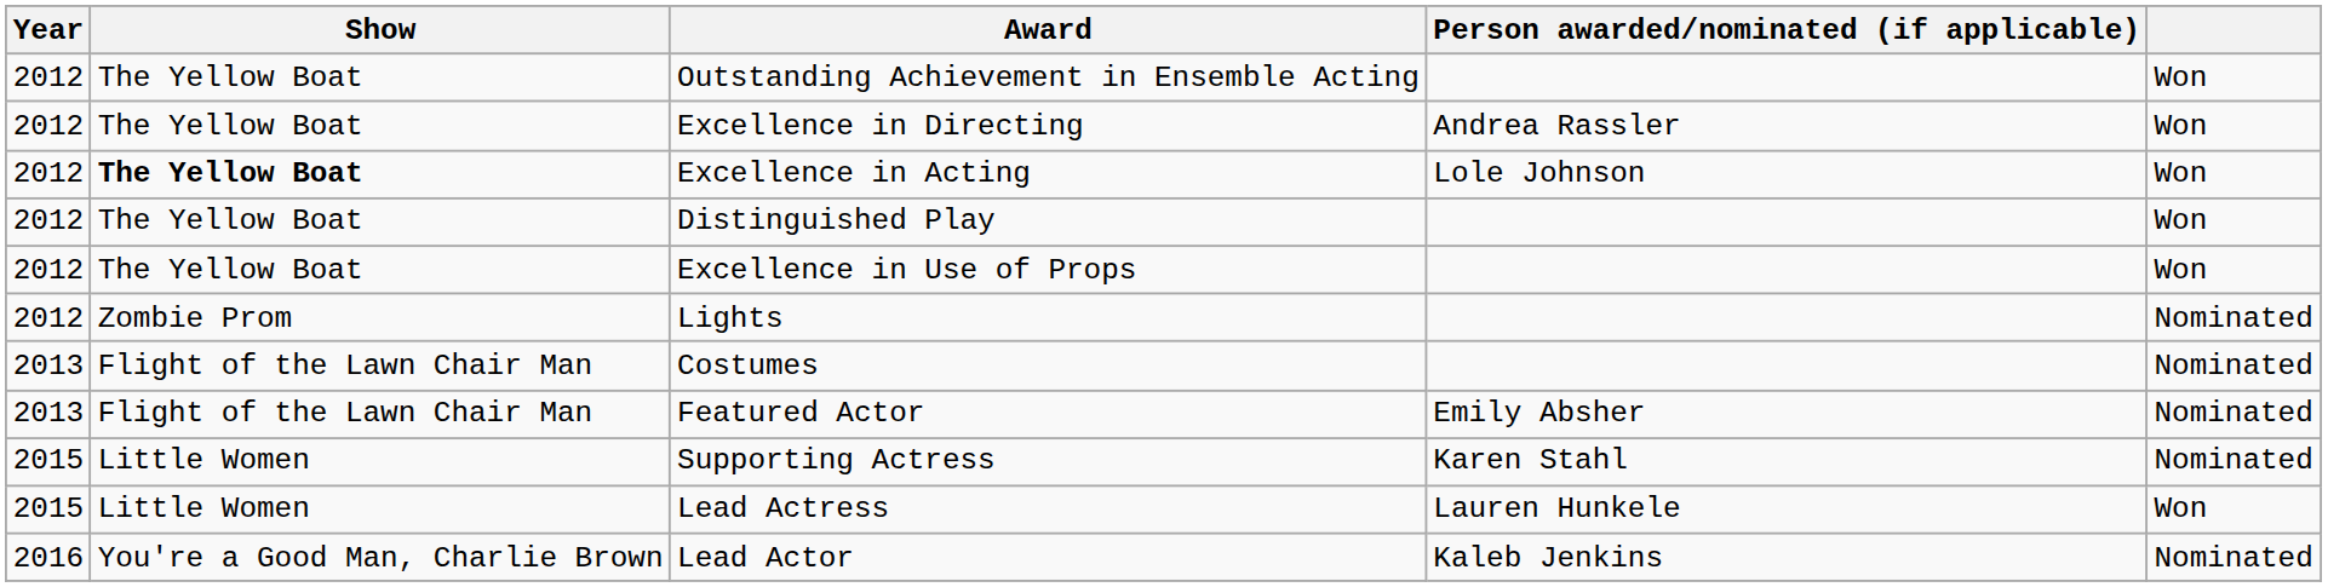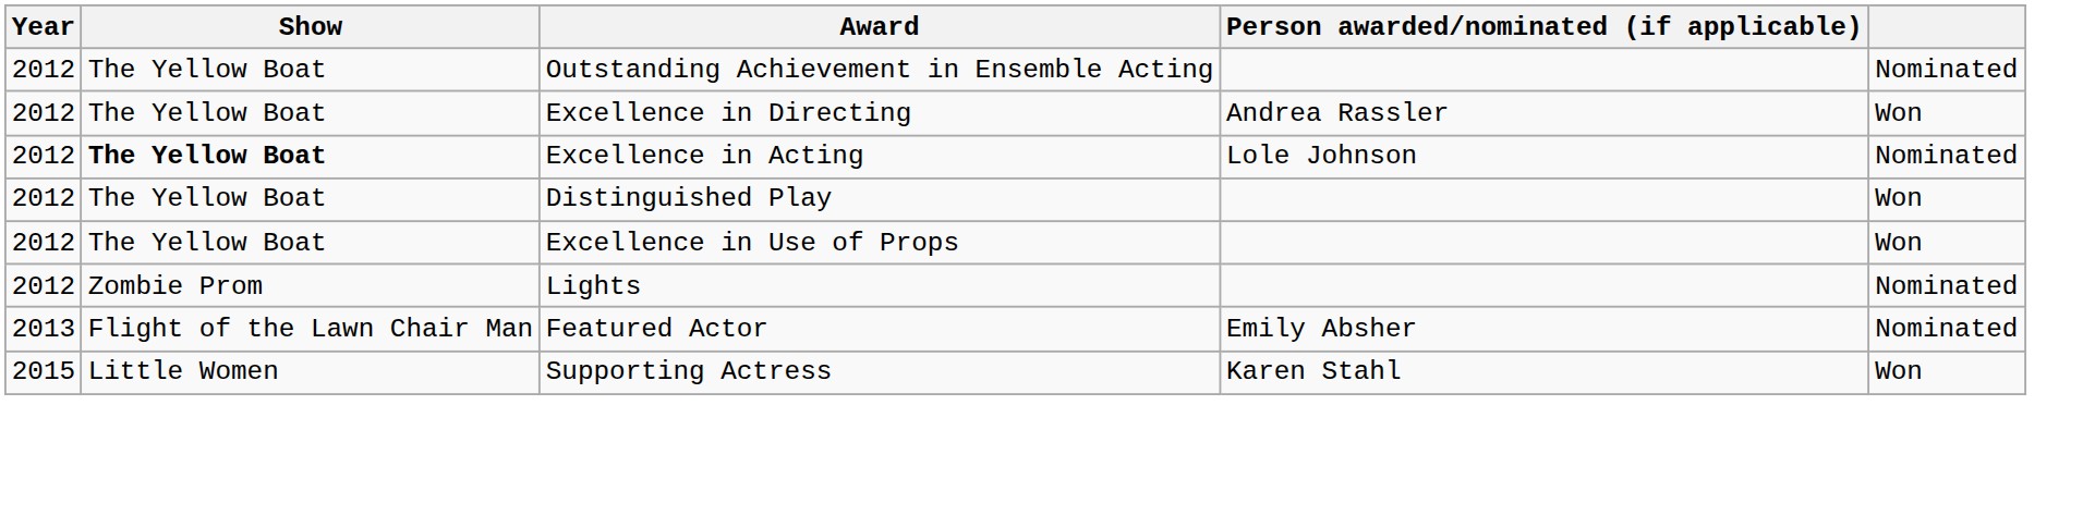 <table class="wikitable">
 <tr>
 <th>Year</th>
 <th>Show</th>
 <th>Award</th>
 <th>Person awarded/nominated (if applicable)</th>
 <th></th>
 </tr>
 <tr>
 <td>2012</td>
 <td>The Yellow Boat</td>
 <td>Outstanding Achievement in Ensemble Acting</td>
 <td></td>
-<td>Won</td>
+<td>Nominated</td>
 </tr>
 <tr>
 <td>2012</td>
 <td>The Yellow Boat</td>
 <td>Excellence in Directing</td>
 <td>Andrea Rassler</td>
 <td>Won</td>
 </tr>
 <tr>
 <td>2012</td>
 <td><strong>The Yellow Boat</strong></td>
 <td>Excellence in Acting</td>
 <td>Lole Johnson</td>
-<td>Won</td>
+<td>Nominated</td>
 </tr>
 <tr>
 <td>2012</td>
 <td>The Yellow Boat</td>
 <td>Distinguished Play</td>
 <td></td>
 <td>Won</td>
 </tr>
 <tr>
 <td>2012</td>
 <td>The Yellow Boat</td>
 <td>Excellence in Use of Props</td>
 <td></td>
 <td>Won</td>
 </tr>
 <tr>
 <td>2012</td>
 <td>Zombie Prom</td>
 <td>Lights</td>
 <td></td>
 <td>Nominated</td>
 </tr>
 <tr>
 <td>2013</td>
 <td>Flight of the Lawn Chair Man</td>
-<td>Costumes</td>
-<td></td>
-<td>Nominated</td>
-</tr>
-<tr>
-<td>2013</td>
-<td>Flight of the Lawn Chair Man</td>
 <td>Featured Actor</td>
 <td>Emily Absher</td>
 <td>Nominated</td>
 </tr>
 <tr>
 <td>2015</td>
 <td>Little Women</td>
 <td>Supporting Actress</td>
 <td>Karen Stahl</td>
-<td>Nominated</td>
-</tr>
-<tr>
-<td>2015</td>
-<td>Little Women</td>
-<td>Lead Actress</td>
-<td>Lauren Hunkele</td>
 <td>Won</td>
 </tr>
-<tr>
-<td>2016</td>
-<td>You're a Good Man, Charlie Brown</td>
-<td>Lead Actor</td>
-<td>Kaleb Jenkins</td>
-<td>Nominated</td>
-</tr>
 </table>
